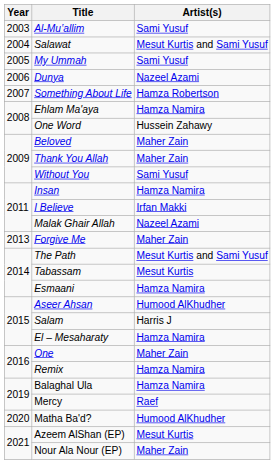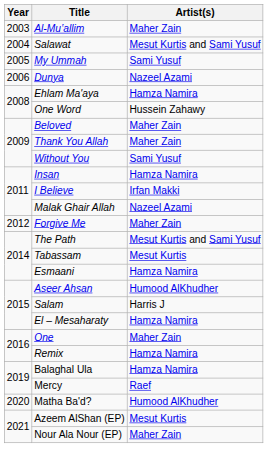 <table class="wikitable">
 <tr>
 <th>Year</th>
 <th>Title</th>
 <th>Artist(s)</th>
 </tr>
 <tr>
 <td rowspan="1">2003</td>
 <td><em><a href='#'>Al-Muʽallim</a></em></td>
-<td><a href='#'>Sami Yusuf</a></td>
+<td><a href='#'>Maher Zain</a></td>
 </tr>
 <tr>
 <td>2004</td>
 <td><em>Salawat</em></td>
 <td><a href='#'>Mesut Kurtis</a> and <a href='#'>Sami Yusuf</a></td>
 </tr>
 <tr>
 <td>2005</td>
 <td><em><a href='#'>My Ummah</a></em></td>
 <td><a href='#'>Sami Yusuf</a></td>
 </tr>
 <tr>
 <td rowspan="1">2006</td>
 <td><em><a href='#'>Dunya</a></em></td>
 <td><a href='#'>Nazeel Azami</a></td>
-</tr>
-<tr>
-<td rowspan="1">2007</td>
-<td><em><a href='#'>Something About Life</a></em></td>
-<td><a href='#'>Hamza Robertson</a></td>
 </tr>
 <tr>
 <td rowspan="2">2008</td>
 <td><em>Ehlam Ma'aya</em></td>
 <td><a href='#'>Hamza Namira</a></td>
 </tr>
 <tr>
 <td><em>One Word</em></td>
 <td>Hussein Zahawy</td>
 </tr>
 <tr>
 <td rowspan="3">2009</td>
 <td><em><a href='#'>Beloved</a></em></td>
 <td><a href='#'>Maher Zain</a></td>
 </tr>
 <tr>
 <td><em><a href='#'>Thank You Allah</a></em></td>
 <td><a href='#'>Maher Zain</a></td>
 </tr>
 <tr>
 <td><em><a href='#'>Without You</a></em></td>
 <td><a href='#'>Sami Yusuf</a></td>
 </tr>
 <tr>
 <td rowspan="3">2011</td>
 <td><em><a href='#'>Insan</a></em></td>
 <td><a href='#'>Hamza Namira</a></td>
 </tr>
 <tr>
 <td><em><a href='#'>I Believe</a></em></td>
 <td><a href='#'>Irfan Makki</a></td>
 </tr>
 <tr>
 <td><em>Malak Ghair Allah</em></td>
 <td><a href='#'>Nazeel Azami</a></td>
 </tr>
 <tr>
-<td rowspan="1">2013</td>
+<td rowspan="1">2012</td>
 <td><em><a href='#'>Forgive Me</a></em></td>
 <td><a href='#'>Maher Zain</a></td>
 </tr>
 <tr>
 <td rowspan="3">2014</td>
 <td><em>The Path</em></td>
 <td><a href='#'>Mesut Kurtis</a> and <a href='#'>Sami Yusuf</a></td>
 </tr>
 <tr>
 <td><em>Tabassam</em></td>
 <td><a href='#'>Mesut Kurtis</a></td>
 </tr>
 <tr>
 <td><em>Esmaani</em></td>
 <td><a href='#'>Hamza Namira</a></td>
 </tr>
 <tr>
 <td rowspan="3">2015</td>
 <td><em><a href='#'>Aseer Ahsan</a></em></td>
 <td><a href='#'>Humood AlKhudher</a></td>
 </tr>
 <tr>
 <td><em>Salam</em></td>
 <td>Harris J</td>
 </tr>
 <tr>
 <td><em>El – Mesaharaty</em></td>
 <td><a href='#'>Hamza Namira</a></td>
 </tr>
 <tr>
 <td rowspan="2">2016</td>
 <td><em><a href='#'>One</a></em></td>
 <td><a href='#'>Maher Zain</a></td>
 </tr>
 <tr>
 <td><em>Remix</em></td>
 <td><a href='#'>Hamza Namira</a></td>
 </tr>
 <tr>
 <td rowspan="2">2019</td>
 <td>Balaghal Ula</td>
 <td><a href='#'>Hamza Namira</a></td>
 </tr>
 <tr>
 <td>Mercy</td>
 <td><a href='#'>Raef</a></td>
 </tr>
 <tr>
 <td rowspan="1">2020</td>
 <td>Matha Ba'd?</td>
 <td><a href='#'>Humood AlKhudher</a></td>
 </tr>
 <tr>
 <td rowspan="2">2021</td>
 <td>Azeem AlShan (EP)</td>
 <td><a href='#'>Mesut Kurtis</a></td>
 </tr>
 <tr>
 <td>Nour Ala Nour (EP)</td>
 <td><a href='#'>Maher Zain</a></td>
 </tr>
 </table>
